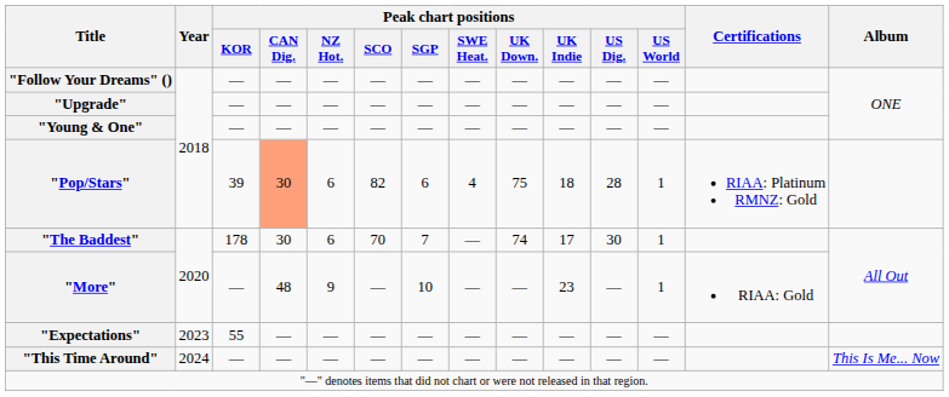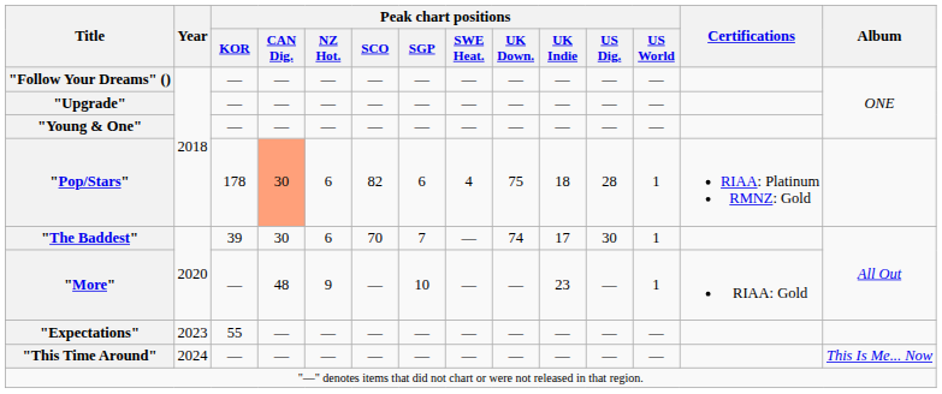 <table class="wikitable plainrowheaders" style="text-align:center">
 <tr>
 <th rowspan="2">Title</th>
 <th rowspan="2">Year</th>
 <th colspan="10">Peak chart positions</th>
 <th rowspan="2"><a href='#'>Certifications</a></th>
 <th rowspan="2">Album</th>
 </tr>
 <tr>
 <th scope="col" style="width:3em;font-size:90%"><a href='#'>KOR</a><br></th>
 <th scope="col" style="width:3em;font-size:90%"><a href='#'>CAN<br>Dig.</a><br></th>
 <th scope="col" style="width:3em;font-size:90%"><a href='#'>NZ<br>Hot.</a><br></th>
 <th scope="col" style="width:3em;font-size:90%"><a href='#'>SCO</a><br></th>
 <th scope="col" style="width:3em;font-size:90%"><a href='#'>SGP</a><br></th>
 <th scope="col" style="width:3em;font-size:90%"><a href='#'>SWE<br>Heat.</a><br></th>
 <th scope="col" style="width:3em;font-size:90%"><a href='#'>UK<br>Down.</a><br></th>
 <th scope="col" style="width:3em;font-size:90%"><a href='#'>UK <br>Indie</a><br></th>
 <th scope="col" style="width:3em;font-size:90%"><a href='#'>US<br>Dig.</a><br></th>
 <th scope="col" style="width:3em;font-size:90%"><a href='#'>US World</a><br></th>
 </tr>
 <tr>
 <th scope="row">"Follow Your Dreams" ()</th>
 <td rowspan="4">2018</td>
 <td>—</td>
 <td>—</td>
 <td>—</td>
 <td>—</td>
 <td>—</td>
 <td>—</td>
 <td>—</td>
 <td>—</td>
 <td>—</td>
 <td>—</td>
 <td></td>
 <td rowspan="3"><em>ONE</em><br></td>
 </tr>
 <tr>
 <th scope="row">"Upgrade"</th>
 <td>—</td>
 <td>—</td>
 <td>—</td>
 <td>—</td>
 <td>—</td>
 <td>—</td>
 <td>—</td>
 <td>—</td>
 <td>—</td>
 <td>—</td>
 <td></td>
 </tr>
 <tr>
 <th scope="row">"Young & One"</th>
 <td>—</td>
 <td>—</td>
 <td>—</td>
 <td>—</td>
 <td>—</td>
 <td>—</td>
 <td>—</td>
 <td>—</td>
 <td>—</td>
 <td>—</td>
 <td></td>
 </tr>
 <tr>
 <th scope="row">"<a href='#'>Pop/Stars</a>"<br></th>
-<td>39</td>
+<td>178</td>
 <td style="background: lightsalmon;">30</td>
 <td>6</td>
 <td>82</td>
 <td>6</td>
 <td>4</td>
 <td>75</td>
 <td>18</td>
 <td>28</td>
 <td>1</td>
 <td><br><ul><li><a href='#'>RIAA</a>: Platinum</li><li><a href='#'>RMNZ</a>: Gold</li></ul></td>
 <td></td>
 </tr>
 <tr>
 <th scope="row">"<a href='#'>The Baddest</a>"<br></th>
 <td rowspan="2">2020</td>
-<td>178</td>
+<td>39</td>
 <td>30</td>
 <td>6</td>
 <td>70</td>
 <td>7</td>
 <td>—</td>
 <td>74</td>
 <td>17</td>
 <td>30</td>
 <td>1</td>
 <td></td>
 <td rowspan="2"><em><a href='#'>All Out</a></em></td>
 </tr>
 <tr>
 <th scope="row">"<a href='#'>More</a>"<br></th>
 <td>—</td>
 <td>48</td>
 <td>9</td>
 <td>—</td>
 <td>10</td>
 <td>—</td>
 <td>—</td>
 <td>23</td>
 <td>—</td>
 <td>1</td>
 <td><br><ul><li>RIAA: Gold</li></ul></td>
 </tr>
 <tr>
 <th scope="row">"Expectations"<br></th>
 <td>2023</td>
 <td>55</td>
 <td>—</td>
 <td>—</td>
 <td>—</td>
 <td>—</td>
 <td>—</td>
 <td>—</td>
 <td>—</td>
 <td>—</td>
 <td>—</td>
 <td></td>
 <td></td>
 </tr>
 <tr>
 <th scope="row">"This Time Around"<br></th>
 <td>2024</td>
 <td>—</td>
 <td>—</td>
 <td>—</td>
 <td>—</td>
 <td>—</td>
 <td>—</td>
 <td>—</td>
 <td>—</td>
 <td>—</td>
 <td>—</td>
 <td></td>
 <td><em><a href='#'>This Is Me... Now</a></em></td>
 </tr>
 <tr>
 <td colspan="15" style="font-size:80%">"—" denotes items that did not chart or were not released in that region.</td>
 </tr>
 </table>
